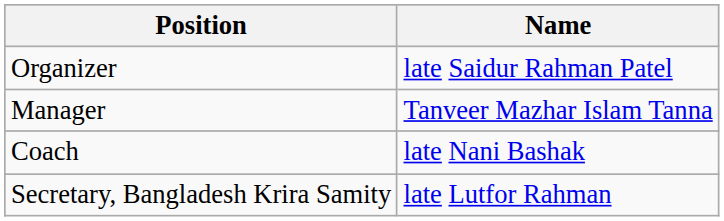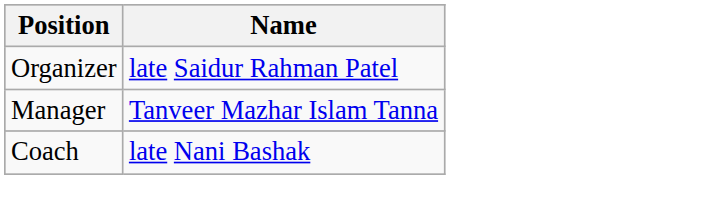 <table class="wikitable" style="text-align:center;">
 <tr>
 <th>Position</th>
 <th>Name</th>
 </tr>
 <tr>
 <td align="left">Organizer</td>
 <td align="left">  <a href='#'>late</a> <a href='#'>Saidur Rahman Patel</a></td>
 </tr>
 <tr>
 <td align="left">Manager</td>
 <td align="left">  <a href='#'>Tanveer Mazhar Islam Tanna</a></td>
 </tr>
 <tr>
 <td align="left">Coach</td>
 <td align="left"> <a href='#'>late</a> <a href='#'>Nani Bashak</a></td>
 </tr>
-<tr>
-<td align="left">Secretary, Bangladesh Krira Samity</td>
-<td align="left"> <a href='#'>late</a> <a href='#'>Lutfor Rahman</a></td>
-</tr>
 </table>
